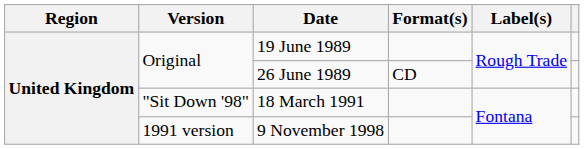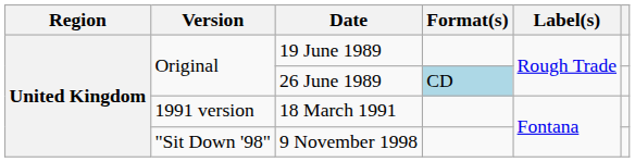 <table class="wikitable plainrowheaders">
 <tr>
 <th scope="col">Region</th>
 <th scope="col">Version</th>
 <th scope="col">Date</th>
 <th scope="col">Format(s)</th>
 <th scope="col">Label(s)</th>
 <th scope="col"></th>
 </tr>
 <tr>
 <th scope="row" rowspan="4">United Kingdom</th>
 <td rowspan="2">Original</td>
 <td>19 June 1989</td>
 <td></td>
 <td rowspan="2"><a href='#'>Rough Trade</a></td>
 <td align="center"></td>
 </tr>
 <tr>
 <td>26 June 1989</td>
-<td>CD</td>
+<td style="background: lightblue;">CD</td>
 <td align="center"></td>
 </tr>
 <tr>
-<td>"Sit Down '98"</td>
+<td>1991 version</td>
 <td>18 March 1991</td>
 <td></td>
 <td rowspan="2"><a href='#'>Fontana</a></td>
 <td align="center"></td>
 </tr>
 <tr>
-<td>1991 version</td>
+<td>"Sit Down '98"</td>
 <td>9 November 1998</td>
 <td></td>
 <td align="center"></td>
 </tr>
 </table>
